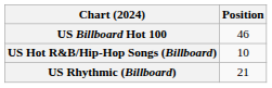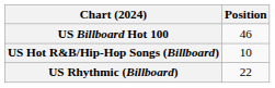 <table class="wikitable sortable plainrowheaders" style="text-align:center">
 <tr>
 <th scope="col">Chart (2024)</th>
 <th scope="col">Position</th>
 </tr>
 <tr>
 <th scope="row">US <em>Billboard</em> Hot 100</th>
 <td>46</td>
 </tr>
 <tr>
 <th scope="row">US Hot R&B/Hip-Hop Songs (<em>Billboard</em>)</th>
 <td>10</td>
 </tr>
 <tr>
 <th scope="row">US Rhythmic (<em>Billboard</em>)</th>
-<td>21</td>
+<td>22</td>
 </tr>
 </table>
